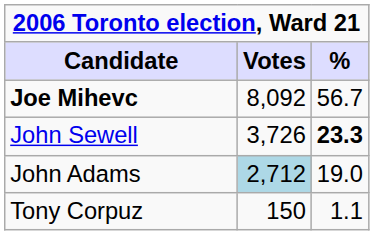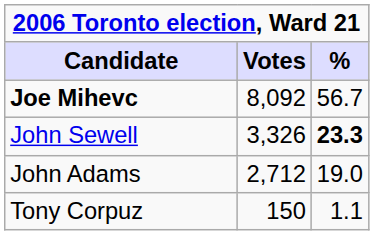 <table class="wikitable">
 <tr>
 <td colspan="3" style="text-align:center;"><strong><a href='#'>2006 Toronto election</a>, Ward 21</strong></td>
 </tr>
 <tr>
 <th style="background:#ddf; width:150px;">Candidate</th>
 <th style="background:#ddf;">Votes</th>
 <th style="background:#ddf;">%</th>
 </tr>
 <tr>
 <td><strong>Joe Mihevc</strong></td>
 <td align=right>8,092</td>
 <td align=right>56.7</td>
 </tr>
 <tr>
 <td><a href='#'>John Sewell</a></td>
-<td align=right>3,726</td>
+<td align=right>3,326</td>
 <td align=right><strong>23.3</strong></td>
 </tr>
 <tr>
 <td>John Adams</td>
-<td align=right style="background: lightblue;">2,712</td>
+<td align=right>2,712</td>
 <td align=right>19.0</td>
 </tr>
 <tr>
 <td>Tony Corpuz</td>
 <td align=right>150</td>
 <td align=right>1.1</td>
 </tr>
 </table>
